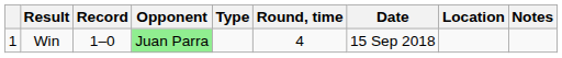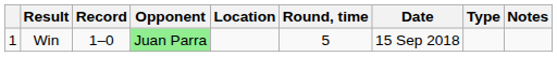 <table class="wikitable" style="text-align:center; font-size:95%">
 <tr>
 <th></th>
 <th>Result</th>
 <th>Record</th>
 <th>Opponent</th>
-<th>Type</th>
+<th>Location</th>
 <th>Round, time</th>
 <th>Date</th>
-<th>Location</th>
+<th>Type</th>
 <th>Notes</th>
 </tr>
 <tr>
 <td>1</td>
 <td>Win</td>
 <td>1–0</td>
 <td style="background: lightgreen; text-align:left;"> Juan Parra</td>
+<td style="text-align:left;"> </td>
+<td>5</td>
+<td>15 Sep 2018</td>
 <td></td>
-<td>4</td>
-<td>15 Sep 2018</td>
-<td style="text-align:left;"> </td>
 <td style="text-align:left;"></td>
 </tr>
 </table>
